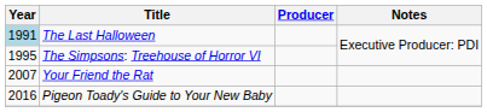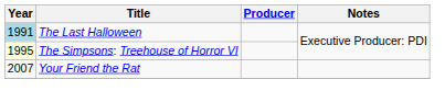 <table class="wikitable">
 <tr>
 <th>Year</th>
 <th>Title</th>
 <th><a href='#'>Producer</a></th>
 <th>Notes</th>
 </tr>
 <tr>
 <td style="background: lightblue;">1991</td>
 <td><em><a href='#'>The Last Halloween</a></em></td>
 <td></td>
 <td rowspan=2>Executive Producer: PDI</td>
 </tr>
 <tr>
-<td>1995</td>
+<td style="background: lightyellow;">1995</td>
 <td><em><a href='#'>The Simpsons</a></em>: <em><a href='#'>Treehouse of Horror VI</a></em></td>
 <td></td>
 </tr>
 <tr>
 <td>2007</td>
 <td><em><a href='#'>Your Friend the Rat</a></em></td>
 <td></td>
 <td></td>
 </tr>
 <tr>
-<td>2016</td>
-<td><em>Pigeon Toady's Guide to Your New Baby</em></td>
-<td></td>
-<td></td>
-</tr>
-<tr>
 </tr>
 </table>
